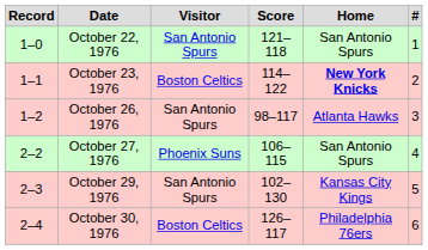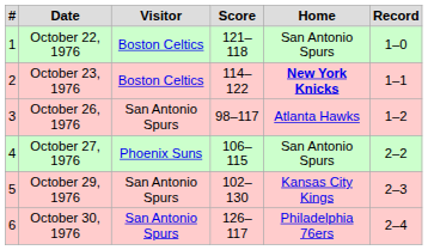 <table class="wikitable" width="80%">
 <tr align="center"  bgcolor="#dddddd">
-<td><strong>Record</strong></td>
+<td><strong>#</strong></td>
 <td><strong>Date</strong></td>
 <td><strong>Visitor</strong></td>
 <td><strong>Score</strong></td>
 <td><strong>Home</strong></td>
-<td><strong>#</strong></td>
+<td><strong>Record</strong></td>
 </tr>
 <tr align="center" bgcolor="#ccffcc">
-<td>1–0</td>
+<td>1</td>
 <td>October 22, 1976</td>
-<td><a href='#'>San Antonio Spurs</a></td>
+<td><a href='#'>Boston Celtics</a></td>
 <td>121–118</td>
 <td>San Antonio Spurs</td>
-<td>1</td>
+<td>1–0</td>
 </tr>
 <tr align="center" bgcolor="#ffcccc">
-<td>1–1</td>
+<td>2</td>
 <td>October 23, 1976</td>
 <td><a href='#'>Boston Celtics</a></td>
 <td>114–122</td>
 <td><strong><a href='#'>New York Knicks</a></strong></td>
-<td>2</td>
+<td>1–1</td>
 </tr>
 <tr align="center" bgcolor="#ffcccc">
-<td>1–2</td>
+<td>3</td>
 <td>October 26, 1976</td>
 <td>San Antonio Spurs</td>
 <td>98–117</td>
 <td><a href='#'>Atlanta Hawks</a></td>
-<td>3</td>
+<td>1–2</td>
 </tr>
 <tr align="center" bgcolor="#ccffcc">
-<td>2–2</td>
+<td>4</td>
 <td>October 27, 1976</td>
 <td><a href='#'>Phoenix Suns</a></td>
 <td>106–115</td>
 <td>San Antonio Spurs</td>
-<td>4</td>
+<td>2–2</td>
 </tr>
 <tr align="center" bgcolor="#ffcccc">
-<td>2–3</td>
+<td>5</td>
 <td>October 29, 1976</td>
 <td>San Antonio Spurs</td>
 <td>102–130</td>
 <td><a href='#'>Kansas City Kings</a></td>
-<td>5</td>
+<td>2–3</td>
 </tr>
 <tr align="center" bgcolor="#ffcccc">
-<td>2–4</td>
+<td>6</td>
 <td>October 30, 1976</td>
-<td><a href='#'>Boston Celtics</a></td>
+<td><a href='#'>San Antonio Spurs</a></td>
 <td>126–117</td>
 <td><a href='#'>Philadelphia 76ers</a></td>
-<td>6</td>
+<td>2–4</td>
 </tr>
 </table>
